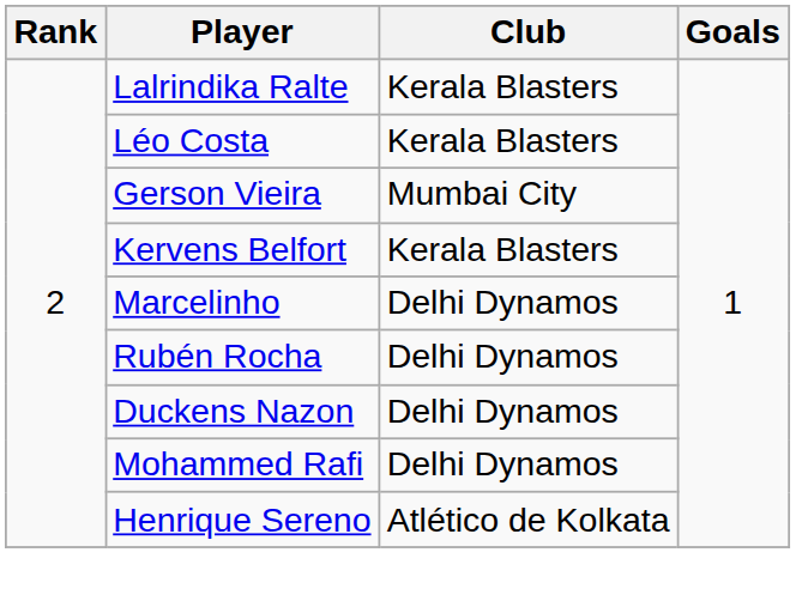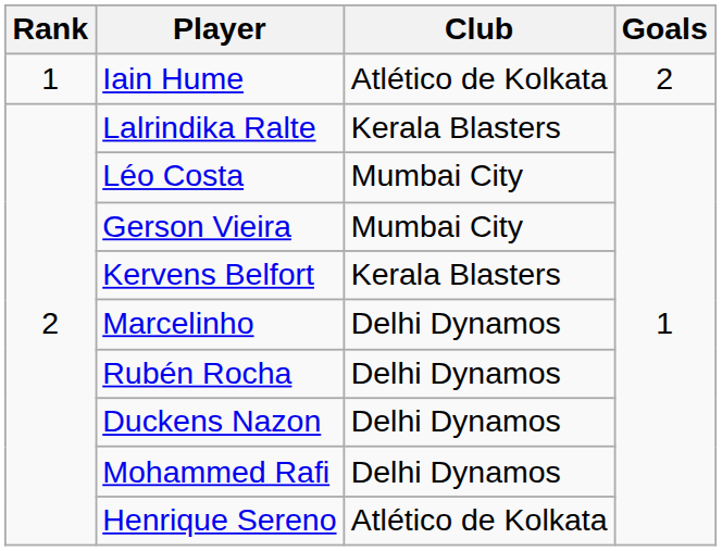 <table class="wikitable" style="text-align:center">
 <tr>
 <th>Rank</th>
 <th>Player</th>
 <th>Club</th>
 <th>Goals</th>
+</tr>
+<tr>
+<td rowspan="1">1</td>
+<td align="left"> <a href='#'>Iain Hume</a></td>
+<td align="left">Atlético de Kolkata</td>
+<td rowspan="1">2</td>
 </tr>
 <tr>
 <td rowspan="9">2</td>
 <td align="left"> <a href='#'>Lalrindika Ralte</a></td>
 <td align="left">Kerala Blasters</td>
 <td rowspan="9">1</td>
 </tr>
 <tr>
 <td align="left"> <a href='#'>Léo Costa</a></td>
-<td align="left">Kerala Blasters</td>
+<td align="left">Mumbai City</td>
 </tr>
 <tr>
 <td align="left"> <a href='#'>Gerson Vieira</a></td>
 <td align="left">Mumbai City</td>
 </tr>
 <tr>
 <td align="left"> <a href='#'>Kervens Belfort</a></td>
 <td align="left">Kerala Blasters</td>
 </tr>
 <tr>
 <td align="left"> <a href='#'>Marcelinho</a></td>
 <td align="left">Delhi Dynamos</td>
 </tr>
 <tr>
 <td align="left"> <a href='#'>Rubén Rocha</a></td>
 <td align="left">Delhi Dynamos</td>
 </tr>
 <tr>
 <td align="left"> <a href='#'>Duckens Nazon</a></td>
 <td align="left">Delhi Dynamos</td>
 </tr>
 <tr>
 <td align="left"> <a href='#'>Mohammed Rafi</a></td>
 <td align="left">Delhi Dynamos</td>
 </tr>
 <tr>
 <td align="left"> <a href='#'>Henrique Sereno</a></td>
 <td align="left">Atlético de Kolkata</td>
 </tr>
 </table>
